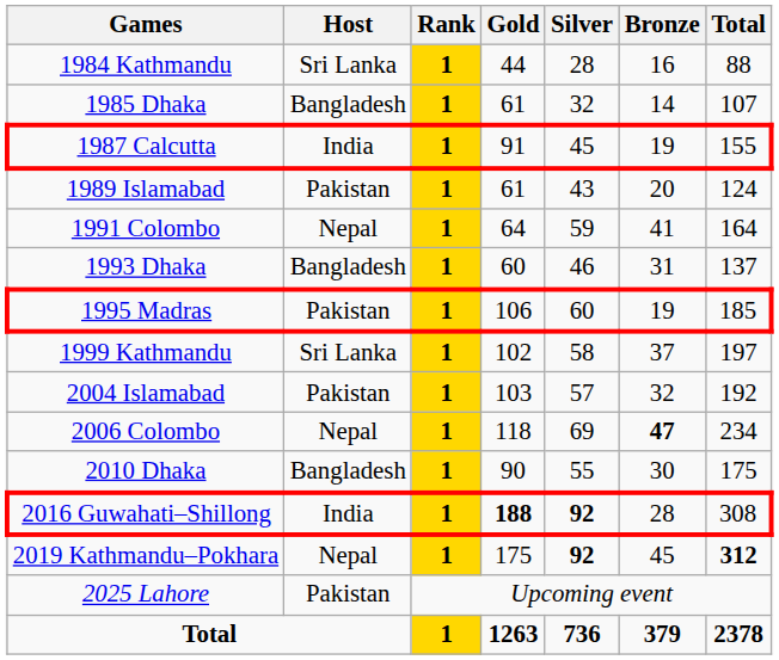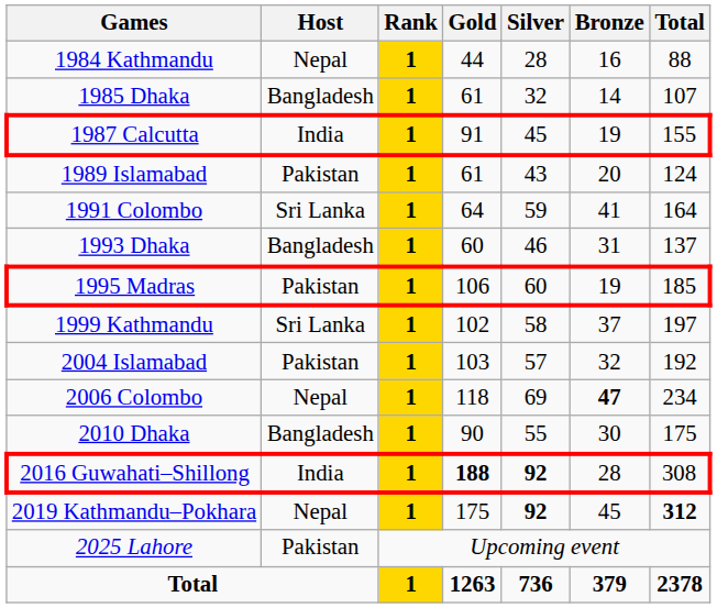 <table class="wikitable" style="text-align:center;">
 <tr>
 <th>Games</th>
 <th>Host</th>
 <th>Rank</th>
 <th> Gold</th>
 <th> Silver</th>
 <th> Bronze</th>
 <th>Total</th>
 </tr>
 <tr>
 <td><a href='#'>1984 Kathmandu</a></td>
-<td> Sri Lanka</td>
+<td> Nepal</td>
 <td bgcolor=gold><strong>1</strong></td>
 <td>44</td>
 <td>28</td>
 <td>16</td>
 <td>88</td>
 </tr>
 <tr>
 <td><a href='#'>1985 Dhaka</a></td>
 <td> Bangladesh</td>
 <td bgcolor=gold><strong>1</strong></td>
 <td>61</td>
 <td>32</td>
 <td>14</td>
 <td>107</td>
 </tr>
 <tr style="border: 3px solid red">
 <td><a href='#'>1987 Calcutta</a></td>
 <td> India</td>
 <td bgcolor=gold><strong>1</strong></td>
 <td>91</td>
 <td>45</td>
 <td>19</td>
 <td>155</td>
 </tr>
 <tr>
 <td><a href='#'>1989 Islamabad</a></td>
 <td> Pakistan</td>
 <td bgcolor=gold><strong>1</strong></td>
 <td>61</td>
 <td>43</td>
 <td>20</td>
 <td>124</td>
 </tr>
 <tr>
 <td><a href='#'>1991 Colombo</a></td>
-<td> Nepal</td>
+<td> Sri Lanka</td>
 <td bgcolor=gold><strong>1</strong></td>
 <td>64</td>
 <td>59</td>
 <td>41</td>
 <td>164</td>
 </tr>
 <tr>
 <td><a href='#'>1993 Dhaka</a></td>
 <td> Bangladesh</td>
 <td bgcolor=gold><strong>1</strong></td>
 <td>60</td>
 <td>46</td>
 <td>31</td>
 <td>137</td>
 </tr>
 <tr style="border: 3px solid red">
 <td><a href='#'>1995 Madras</a></td>
 <td> Pakistan</td>
 <td bgcolor=gold><strong>1</strong></td>
 <td>106</td>
 <td>60</td>
 <td>19</td>
 <td>185</td>
 </tr>
 <tr>
 <td><a href='#'>1999 Kathmandu</a></td>
 <td> Sri Lanka</td>
 <td bgcolor=gold><strong>1</strong></td>
 <td>102</td>
 <td>58</td>
 <td>37</td>
 <td>197</td>
 </tr>
 <tr>
 <td><a href='#'>2004 Islamabad</a></td>
 <td> Pakistan</td>
 <td bgcolor=gold><strong>1</strong></td>
 <td>103</td>
 <td>57</td>
 <td>32</td>
 <td>192</td>
 </tr>
 <tr>
 <td><a href='#'>2006 Colombo</a></td>
 <td> Nepal</td>
 <td bgcolor=gold><strong>1</strong></td>
 <td>118</td>
 <td>69</td>
 <td><strong>47</strong></td>
 <td>234</td>
 </tr>
 <tr>
 <td><a href='#'>2010 Dhaka</a></td>
 <td> Bangladesh</td>
 <td bgcolor=gold><strong>1</strong></td>
 <td>90</td>
 <td>55</td>
 <td>30</td>
 <td>175</td>
 </tr>
 <tr style="border: 3px solid red">
 <td><a href='#'>2016 Guwahati–Shillong</a></td>
 <td> India</td>
 <td bgcolor=gold><strong>1</strong></td>
 <td><strong>188</strong></td>
 <td><strong>92</strong></td>
 <td>28</td>
 <td>308</td>
 </tr>
 <tr>
 <td><a href='#'>2019 Kathmandu–Pokhara</a></td>
 <td> Nepal</td>
 <td bgcolor=gold><strong>1</strong></td>
 <td>175</td>
 <td><strong>92</strong></td>
 <td>45</td>
 <td><strong>312</strong></td>
 </tr>
 <tr>
 <td><em><a href='#'>2025 Lahore</a></em></td>
 <td> Pakistan</td>
 <td colspan="5"><em>Upcoming event</em></td>
 </tr>
 <tr>
 <td colspan="2"><strong>Total</strong></td>
 <td bgcolor=gold><strong>1</strong></td>
 <td><strong>1263</strong></td>
 <td><strong>736</strong></td>
 <td><strong>379</strong></td>
 <td><strong>2378</strong></td>
 </tr>
 </table>
